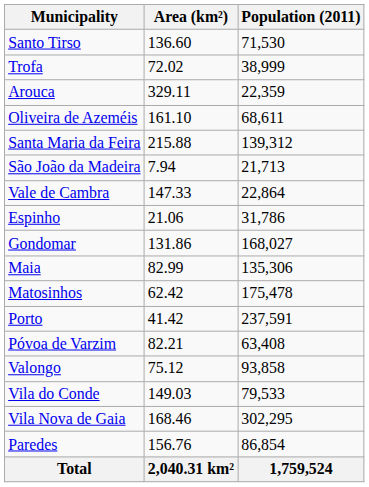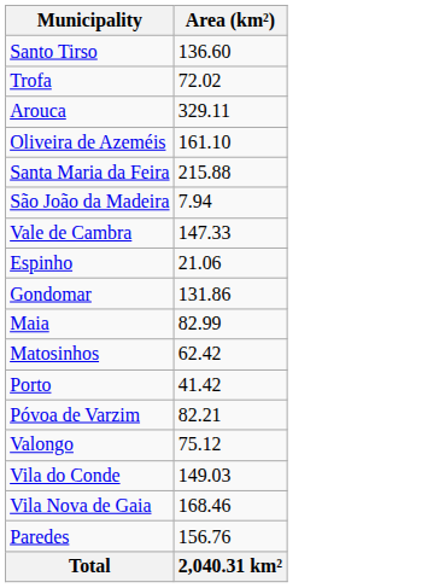 <table class="wikitable sortable">
 <tr>
 <th>Municipality</th>
 <th>Area (km²)</th>
-<th>Population (2011)</th>
 </tr>
 <tr>
 <td><a href='#'>Santo Tirso</a></td>
 <td>136.60</td>
-<td>71,530</td>
 </tr>
 <tr>
 <td><a href='#'>Trofa</a></td>
 <td>72.02</td>
-<td>38,999</td>
 </tr>
 <tr>
 <td><a href='#'>Arouca</a></td>
 <td>329.11</td>
-<td>22,359</td>
 </tr>
 <tr>
 <td><a href='#'>Oliveira de Azeméis</a></td>
 <td>161.10</td>
-<td>68,611</td>
 </tr>
 <tr>
 <td><a href='#'>Santa Maria da Feira</a></td>
 <td>215.88</td>
-<td>139,312</td>
 </tr>
 <tr>
 <td><a href='#'>São João da Madeira</a></td>
 <td>7.94</td>
-<td>21,713</td>
 </tr>
 <tr>
 <td><a href='#'>Vale de Cambra</a></td>
 <td>147.33</td>
-<td>22,864</td>
 </tr>
 <tr>
 <td><a href='#'>Espinho</a></td>
 <td>21.06</td>
-<td>31,786</td>
 </tr>
 <tr>
 <td><a href='#'>Gondomar</a></td>
 <td>131.86</td>
-<td>168,027</td>
 </tr>
 <tr>
 <td><a href='#'>Maia</a></td>
 <td>82.99</td>
-<td>135,306</td>
 </tr>
 <tr>
 <td><a href='#'>Matosinhos</a></td>
 <td>62.42</td>
-<td>175,478</td>
 </tr>
 <tr>
 <td><a href='#'>Porto</a></td>
 <td>41.42</td>
-<td>237,591</td>
 </tr>
 <tr>
 <td><a href='#'>Póvoa de Varzim</a></td>
 <td>82.21</td>
-<td>63,408</td>
 </tr>
 <tr>
 <td><a href='#'>Valongo</a></td>
 <td>75.12</td>
-<td>93,858</td>
 </tr>
 <tr>
 <td><a href='#'>Vila do Conde</a></td>
 <td>149.03</td>
-<td>79,533</td>
 </tr>
 <tr>
 <td><a href='#'>Vila Nova de Gaia</a></td>
 <td>168.46</td>
-<td>302,295</td>
 </tr>
 <tr>
 <td><a href='#'>Paredes</a></td>
 <td>156.76</td>
-<td>86,854</td>
 </tr>
 <tr>
 <th>Total</th>
 <th>2,040.31 km²</th>
-<th>1,759,524</th>
 </tr>
 </table>
